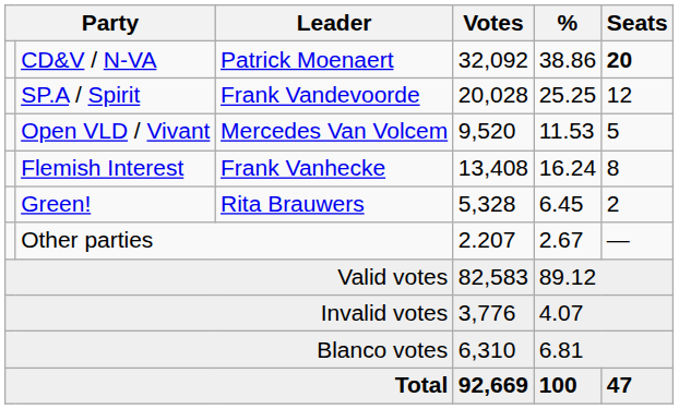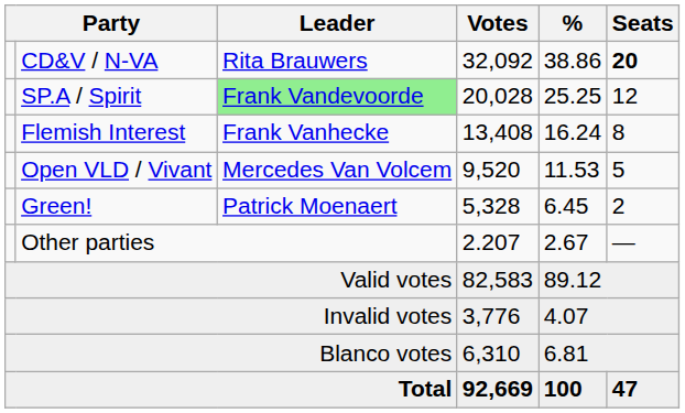 <table class="wikitable" font-size=95%>
 <tr>
 <th colspan=2>Party</th>
 <th>Leader</th>
 <th>Votes</th>
 <th>%</th>
 <th>Seats</th>
 </tr>
 <tr>
 <td></td>
 <td align=left><a href='#'>CD&V</a> / <a href='#'>N-VA</a></td>
-<td><a href='#'>Patrick Moenaert</a></td>
+<td><a href='#'>Rita Brauwers</a></td>
 <td>32,092</td>
 <td>38.86</td>
 <td><strong>20</strong></td>
 </tr>
 <tr>
 <td></td>
 <td align=left><a href='#'>SP.A</a> / <a href='#'>Spirit</a></td>
-<td><a href='#'>Frank Vandevoorde</a></td>
+<td style="background: lightgreen;"><a href='#'>Frank Vandevoorde</a></td>
 <td>20,028</td>
 <td>25.25</td>
 <td>12</td>
+</tr>
+<tr>
+<td></td>
+<td align=left><a href='#'>Flemish Interest</a></td>
+<td><a href='#'>Frank Vanhecke</a></td>
+<td>13,408</td>
+<td>16.24</td>
+<td>8</td>
 </tr>
 <tr>
 <td></td>
 <td align=left><a href='#'>Open VLD</a> / <a href='#'>Vivant</a></td>
 <td><a href='#'>Mercedes Van Volcem</a></td>
 <td>9,520</td>
 <td>11.53</td>
 <td>5</td>
 </tr>
 <tr>
 <td></td>
-<td align=left><a href='#'>Flemish Interest</a></td>
-<td><a href='#'>Frank Vanhecke</a></td>
-<td>13,408</td>
-<td>16.24</td>
-<td>8</td>
-</tr>
-<tr>
-<td></td>
 <td align=left><a href='#'>Green!</a></td>
-<td><a href='#'>Rita Brauwers</a></td>
+<td><a href='#'>Patrick Moenaert</a></td>
 <td>5,328</td>
 <td>6.45</td>
 <td>2</td>
 </tr>
 <tr>
 <td></td>
 <td align=left colspan=2>Other parties</td>
 <td>2.207</td>
 <td>2.67</td>
 <td>—</td>
 </tr>
 <tr bgcolor=efefef>
 <td colspan=3 align=right>Valid votes</td>
 <td>82,583</td>
 <td colspan=2>89.12</td>
 </tr>
 <tr bgcolor=efefef>
 <td colspan=3 align=right>Invalid votes</td>
 <td>3,776</td>
 <td colspan=2>4.07</td>
 </tr>
 <tr bgcolor=efefef>
 <td colspan=3 align=right>Blanco votes</td>
 <td>6,310</td>
 <td colspan=2>6.81</td>
 </tr>
 <tr bgcolor=efefef>
 <td colspan=3 align=right><strong>Total</strong></td>
 <td><strong>92,669</strong></td>
 <td><strong>100</strong></td>
 <td><strong>47</strong></td>
 </tr>
 </table>
